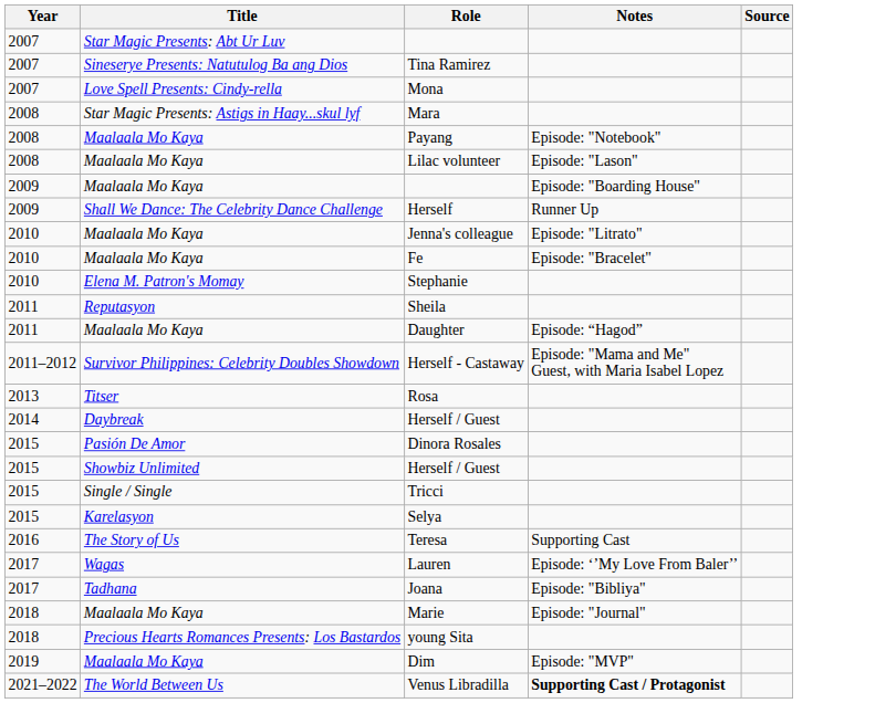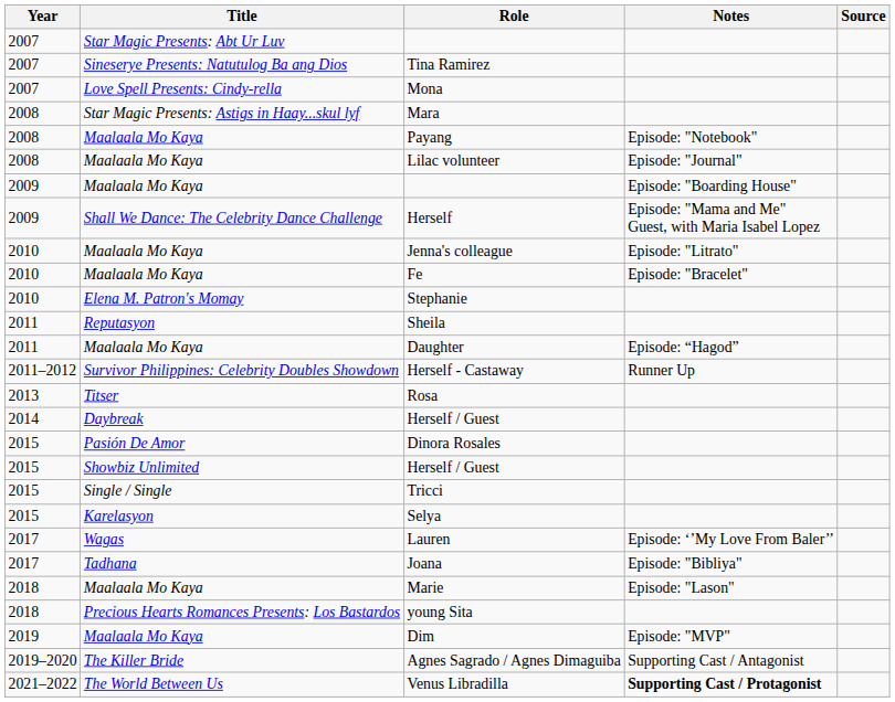 <table class="wikitable sortable" >
 <tr>
 <th>Year</th>
 <th>Title</th>
 <th>Role</th>
 <th class="unsortable">Notes </th>
 <th class="unsortable">Source </th>
 </tr>
 <tr>
 <td>2007</td>
 <td><em><a href='#'>Star Magic Presents</a>: <a href='#'>Abt Ur Luv</a></em></td>
 <td></td>
 <td></td>
 <td></td>
 </tr>
 <tr>
 <td>2007</td>
 <td><em><a href='#'>Sineserye Presents: Natutulog Ba ang Dios</a></em></td>
 <td>Tina Ramirez</td>
 <td></td>
 <td></td>
 </tr>
 <tr>
 <td>2007</td>
 <td><em><a href='#'>Love Spell Presents: Cindy-rella</a></em></td>
 <td>Mona</td>
 <td></td>
 <td></td>
 </tr>
 <tr>
 <td>2008</td>
 <td><em>Star Magic Presents: <a href='#'>Astigs in Haay...skul lyf</a></em></td>
 <td>Mara</td>
 <td></td>
 <td></td>
 </tr>
 <tr>
 <td>2008</td>
 <td><em><a href='#'>Maalaala Mo Kaya</a></em></td>
 <td>Payang</td>
 <td>Episode: "Notebook"</td>
 <td></td>
 </tr>
 <tr>
 <td>2008</td>
 <td><em>Maalaala Mo Kaya</em></td>
 <td>Lilac volunteer</td>
-<td>Episode: "Lason"</td>
+<td>Episode: "Journal"</td>
 <td></td>
 </tr>
 <tr>
 <td>2009</td>
 <td><em>Maalaala Mo Kaya</em></td>
 <td></td>
 <td>Episode: "Boarding House"</td>
 <td></td>
 </tr>
 <tr>
 <td>2009</td>
 <td><em><a href='#'>Shall We Dance: The Celebrity Dance Challenge</a></em></td>
 <td>Herself</td>
-<td>Runner Up</td>
+<td>Episode: "Mama and Me"<br>Guest, with Maria Isabel Lopez</td>
 <td></td>
 </tr>
 <tr>
 <td>2010</td>
 <td><em>Maalaala Mo Kaya</em></td>
 <td>Jenna's colleague</td>
 <td>Episode: "Litrato"</td>
 <td></td>
 </tr>
 <tr "Ilumina" Ester>
 <td>2010</td>
 <td><em>Maalaala Mo Kaya</em></td>
 <td>Fe</td>
 <td>Episode: "Bracelet"</td>
 <td></td>
 </tr>
 <tr>
 <td>2010</td>
 <td><em><a href='#'>Elena M. Patron's Momay</a></em></td>
 <td>Stephanie</td>
 <td></td>
 </tr>
 <tr>
 <td>2011</td>
 <td><em><a href='#'>Reputasyon</a></em></td>
 <td>Sheila</td>
 <td></td>
 <td></td>
 </tr>
 <tr>
 <td>2011</td>
 <td><em>Maalaala Mo Kaya</em></td>
 <td>Daughter</td>
 <td>Episode: “Hagod”</td>
 <td></td>
 </tr>
 <tr>
 <td>2011–2012</td>
 <td><em><a href='#'>Survivor Philippines: Celebrity Doubles Showdown</a></em></td>
 <td>Herself - Castaway</td>
-<td>Episode: "Mama and Me"<br>Guest, with Maria Isabel Lopez</td>
+<td>Runner Up</td>
 <td></td>
 </tr>
 <tr>
 <td>2013</td>
 <td><em><a href='#'>Titser</a></em></td>
 <td>Rosa</td>
 <td></td>
 <td></td>
 </tr>
 <tr>
 <td>2014</td>
 <td><em><a href='#'>Daybreak</a></em></td>
 <td>Herself / Guest</td>
 <td></td>
 <td></td>
 </tr>
 <tr>
 <td>2015</td>
 <td><em><a href='#'>Pasión De Amor</a></em></td>
 <td>Dinora Rosales</td>
 <td></td>
 <td></td>
 </tr>
 <tr>
 <td>2015</td>
 <td><em><a href='#'>Showbiz Unlimited</a></em></td>
 <td>Herself / Guest</td>
 <td></td>
 <td></td>
 </tr>
 <tr>
 <td>2015</td>
 <td><em>Single / Single</em></td>
 <td>Tricci</td>
 <td></td>
 <td></td>
 </tr>
 <tr>
 <td>2015</td>
 <td><em><a href='#'>Karelasyon</a></em></td>
 <td>Selya</td>
 <td></td>
 <td></td>
 </tr>
 <tr>
-<td>2016</td>
-<td><em><a href='#'>The Story of Us</a></em></td>
-<td>Teresa</td>
-<td>Supporting Cast</td>
-<td></td>
-</tr>
-<tr>
 <td>2017</td>
 <td><em><a href='#'>Wagas</a></em></td>
 <td>Lauren</td>
 <td>Episode: ‘’My Love From Baler’’</td>
 <td></td>
 </tr>
 <tr>
 <td>2017</td>
 <td><em><a href='#'>Tadhana</a></em></td>
 <td>Joana</td>
 <td>Episode: "Bibliya"</td>
 <td></td>
 </tr>
 <tr>
 <td>2018</td>
 <td><em>Maalaala Mo Kaya</em></td>
 <td>Marie</td>
-<td>Episode: "Journal"</td>
+<td>Episode: "Lason"</td>
 <td></td>
 </tr>
 <tr>
 <td>2018</td>
 <td><em><a href='#'>Precious Hearts Romances Presents</a>: <a href='#'>Los Bastardos</a></em></td>
 <td>young Sita</td>
 <td></td>
 <td></td>
 </tr>
 <tr>
 <td>2019</td>
 <td><em><a href='#'>Maalaala Mo Kaya</a></em></td>
 <td>Dim</td>
 <td>Episode: "MVP"</td>
 <td></td>
 </tr>
 <tr>
+<td>2019–2020</td>
+<td><em><a href='#'>The Killer Bride</a></em></td>
+<td>Agnes Sagrado / Agnes Dimaguiba</td>
+<td>Supporting Cast / Antagonist</td>
+<td></td>
+</tr>
+<tr>
 <td>2021–2022</td>
 <td><em><a href='#'>The World Between Us</a></em></td>
 <td>Venus Libradilla</td>
 <td><strong>Supporting Cast / Protagonist</strong></td>
 <td></td>
 </tr>
 </table>
